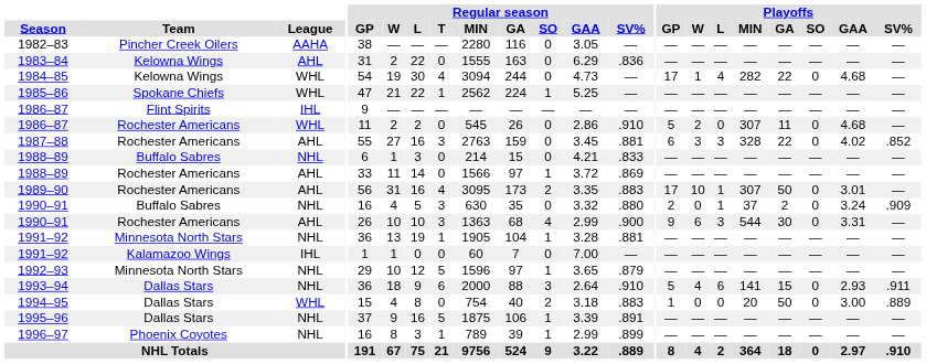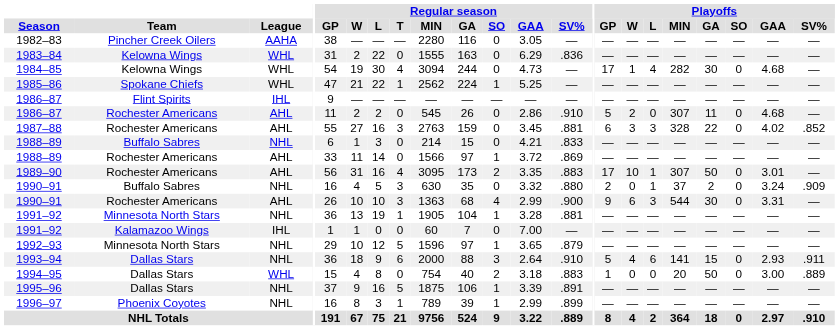 <table border="0" cellpadding="1" cellspacing="0" style="width:90%; text-align:center;">
 <tr bgcolor="#e0e0e0">
 <th colspan="3" bgcolor="#ffffff"></th>
 <th rowspan="99" bgcolor="#ffffff"></th>
 <th colspan="9" bgcolor="#e0e0e0"><a href='#'>Regular season</a></th>
 <th rowspan="99" bgcolor="#ffffff"></th>
 <th colspan="8" bgcolor="#e0e0e0"><a href='#'>Playoffs</a></th>
 </tr>
 <tr bgcolor="#e0e0e0">
 <th><a href='#'>Season</a></th>
 <th>Team</th>
 <th>League</th>
 <th>GP</th>
 <th>W</th>
 <th>L</th>
 <th>T</th>
 <th>MIN</th>
 <th>GA</th>
 <th><a href='#'>SO</a></th>
 <th><a href='#'>GAA</a></th>
 <th><a href='#'>SV%</a></th>
 <th>GP</th>
 <th>W</th>
 <th>L</th>
 <th>MIN</th>
 <th>GA</th>
 <th>SO</th>
 <th>GAA</th>
 <th>SV%</th>
 </tr>
 <tr>
 <td>1982–83</td>
 <td><a href='#'>Pincher Creek Oilers</a></td>
 <td><a href='#'>AAHA</a></td>
 <td>38</td>
 <td>—</td>
 <td>—</td>
 <td>—</td>
 <td>2280</td>
 <td>116</td>
 <td>0</td>
 <td>3.05</td>
 <td>—</td>
 <td>—</td>
 <td>—</td>
 <td>—</td>
 <td>—</td>
 <td>—</td>
 <td>—</td>
 <td>—</td>
 <td>—</td>
 </tr>
 <tr bgcolor="#f0f0f0">
 <td><a href='#'>1983–84</a></td>
 <td><a href='#'>Kelowna Wings</a></td>
-<td><a href='#'>AHL</a></td>
+<td><a href='#'>WHL</a></td>
 <td>31</td>
 <td>2</td>
 <td>22</td>
 <td>0</td>
 <td>1555</td>
 <td>163</td>
 <td>0</td>
 <td>6.29</td>
 <td>.836</td>
 <td>—</td>
 <td>—</td>
 <td>—</td>
 <td>—</td>
 <td>—</td>
 <td>—</td>
 <td>—</td>
 <td>—</td>
 </tr>
 <tr>
 <td><a href='#'>1984–85</a></td>
 <td>Kelowna Wings</td>
 <td>WHL</td>
 <td>54</td>
 <td>19</td>
 <td>30</td>
 <td>4</td>
 <td>3094</td>
 <td>244</td>
 <td>0</td>
 <td>4.73</td>
 <td>—</td>
 <td>17</td>
 <td>1</td>
 <td>4</td>
 <td>282</td>
-<td>22</td>
+<td>30</td>
 <td>0</td>
 <td>4.68</td>
 <td>—</td>
 </tr>
 <tr bgcolor="#f0f0f0">
 <td><a href='#'>1985–86</a></td>
 <td><a href='#'>Spokane Chiefs</a></td>
 <td>WHL</td>
 <td>47</td>
 <td>21</td>
 <td>22</td>
 <td>1</td>
 <td>2562</td>
 <td>224</td>
 <td>1</td>
 <td>5.25</td>
 <td>—</td>
 <td>—</td>
 <td>—</td>
 <td>—</td>
 <td>—</td>
 <td>—</td>
 <td>—</td>
 <td>—</td>
 <td>—</td>
 </tr>
 <tr>
 <td><a href='#'>1986–87</a></td>
 <td><a href='#'>Flint Spirits</a></td>
 <td><a href='#'>IHL</a></td>
 <td>9</td>
 <td>—</td>
 <td>—</td>
 <td>—</td>
 <td>—</td>
 <td>—</td>
 <td>—</td>
 <td>—</td>
 <td>—</td>
 <td>—</td>
 <td>—</td>
 <td>—</td>
 <td>—</td>
 <td>—</td>
 <td>—</td>
 <td>—</td>
 <td>—</td>
 </tr>
 <tr bgcolor="#f0f0f0">
 <td><a href='#'>1986–87</a></td>
 <td><a href='#'>Rochester Americans</a></td>
-<td><a href='#'>WHL</a></td>
+<td><a href='#'>AHL</a></td>
 <td>11</td>
 <td>2</td>
 <td>2</td>
 <td>0</td>
 <td>545</td>
 <td>26</td>
 <td>0</td>
 <td>2.86</td>
 <td>.910</td>
 <td>5</td>
 <td>2</td>
 <td>0</td>
 <td>307</td>
 <td>11</td>
 <td>0</td>
 <td>4.68</td>
 <td>—</td>
 </tr>
 <tr>
 <td><a href='#'>1987–88</a></td>
 <td>Rochester Americans</td>
 <td>AHL</td>
 <td>55</td>
 <td>27</td>
 <td>16</td>
 <td>3</td>
 <td>2763</td>
 <td>159</td>
 <td>0</td>
 <td>3.45</td>
 <td>.881</td>
 <td>6</td>
 <td>3</td>
 <td>3</td>
 <td>328</td>
 <td>22</td>
 <td>0</td>
 <td>4.02</td>
 <td>.852</td>
 </tr>
 <tr bgcolor="#f0f0f0">
 <td><a href='#'>1988–89</a></td>
 <td><a href='#'>Buffalo Sabres</a></td>
 <td><a href='#'>NHL</a></td>
 <td>6</td>
 <td>1</td>
 <td>3</td>
 <td>0</td>
 <td>214</td>
 <td>15</td>
 <td>0</td>
 <td>4.21</td>
 <td>.833</td>
 <td>—</td>
 <td>—</td>
 <td>—</td>
 <td>—</td>
 <td>—</td>
 <td>—</td>
 <td>—</td>
 <td>—</td>
 </tr>
 <tr>
 <td><a href='#'>1988–89</a></td>
 <td>Rochester Americans</td>
 <td>AHL</td>
 <td>33</td>
 <td>11</td>
 <td>14</td>
 <td>0</td>
 <td>1566</td>
 <td>97</td>
 <td>1</td>
 <td>3.72</td>
 <td>.869</td>
 <td>—</td>
 <td>—</td>
 <td>—</td>
 <td>—</td>
 <td>—</td>
 <td>—</td>
 <td>—</td>
 <td>—</td>
 </tr>
 <tr bgcolor="#f0f0f0">
 <td><a href='#'>1989–90</a></td>
 <td>Rochester Americans</td>
 <td>AHL</td>
 <td>56</td>
 <td>31</td>
 <td>16</td>
 <td>4</td>
 <td>3095</td>
 <td>173</td>
 <td>2</td>
 <td>3.35</td>
 <td>.883</td>
 <td>17</td>
 <td>10</td>
 <td>1</td>
 <td>307</td>
 <td>50</td>
 <td>0</td>
 <td>3.01</td>
 <td>—</td>
 </tr>
 <tr>
 <td><a href='#'>1990–91</a></td>
 <td>Buffalo Sabres</td>
 <td>NHL</td>
 <td>16</td>
 <td>4</td>
 <td>5</td>
 <td>3</td>
 <td>630</td>
 <td>35</td>
 <td>0</td>
 <td>3.32</td>
 <td>.880</td>
 <td>2</td>
 <td>0</td>
 <td>1</td>
 <td>37</td>
 <td>2</td>
 <td>0</td>
 <td>3.24</td>
 <td>.909</td>
 </tr>
 <tr bgcolor="#f0f0f0">
 <td><a href='#'>1990–91</a></td>
 <td>Rochester Americans</td>
 <td>AHL</td>
 <td>26</td>
 <td>10</td>
 <td>10</td>
 <td>3</td>
 <td>1363</td>
 <td>68</td>
 <td>4</td>
 <td>2.99</td>
 <td>.900</td>
 <td>9</td>
 <td>6</td>
 <td>3</td>
 <td>544</td>
 <td>30</td>
 <td>0</td>
 <td>3.31</td>
 <td>—</td>
 </tr>
 <tr>
 <td><a href='#'>1991–92</a></td>
 <td><a href='#'>Minnesota North Stars</a></td>
 <td>NHL</td>
 <td>36</td>
 <td>13</td>
 <td>19</td>
 <td>1</td>
 <td>1905</td>
 <td>104</td>
 <td>1</td>
 <td>3.28</td>
 <td>.881</td>
 <td>—</td>
 <td>—</td>
 <td>—</td>
 <td>—</td>
 <td>—</td>
 <td>—</td>
 <td>—</td>
 <td>—</td>
 </tr>
 <tr bgcolor="#f0f0f0">
 <td><a href='#'>1991–92</a></td>
 <td><a href='#'>Kalamazoo Wings</a></td>
 <td>IHL</td>
 <td>1</td>
 <td>1</td>
 <td>0</td>
 <td>0</td>
 <td>60</td>
 <td>7</td>
 <td>0</td>
 <td>7.00</td>
 <td>—</td>
 <td>—</td>
 <td>—</td>
 <td>—</td>
 <td>—</td>
 <td>—</td>
 <td>—</td>
 <td>—</td>
 <td>—</td>
 </tr>
 <tr>
 <td><a href='#'>1992–93</a></td>
 <td>Minnesota North Stars</td>
 <td>NHL</td>
 <td>29</td>
 <td>10</td>
 <td>12</td>
 <td>5</td>
 <td>1596</td>
 <td>97</td>
 <td>1</td>
 <td>3.65</td>
 <td>.879</td>
 <td>—</td>
 <td>—</td>
 <td>—</td>
 <td>—</td>
 <td>—</td>
 <td>—</td>
 <td>—</td>
 <td>—</td>
 </tr>
 <tr bgcolor="#f0f0f0">
 <td><a href='#'>1993–94</a></td>
 <td><a href='#'>Dallas Stars</a></td>
 <td>NHL</td>
 <td>36</td>
 <td>18</td>
 <td>9</td>
 <td>6</td>
 <td>2000</td>
 <td>88</td>
 <td>3</td>
 <td>2.64</td>
 <td>.910</td>
 <td>5</td>
 <td>4</td>
 <td>6</td>
 <td>141</td>
 <td>15</td>
 <td>0</td>
 <td>2.93</td>
 <td>.911</td>
 </tr>
 <tr>
 <td><a href='#'>1994–95</a></td>
 <td>Dallas Stars</td>
 <td><a href='#'>WHL</a></td>
 <td>15</td>
 <td>4</td>
 <td>8</td>
 <td>0</td>
 <td>754</td>
 <td>40</td>
 <td>2</td>
 <td>3.18</td>
 <td>.883</td>
 <td>1</td>
 <td>0</td>
 <td>0</td>
 <td>20</td>
 <td>50</td>
 <td>0</td>
 <td>3.00</td>
 <td>.889</td>
 </tr>
 <tr bgcolor="#f0f0f0">
 <td><a href='#'>1995–96</a></td>
 <td>Dallas Stars</td>
 <td>NHL</td>
 <td>37</td>
 <td>9</td>
 <td>16</td>
 <td>5</td>
 <td>1875</td>
 <td>106</td>
 <td>1</td>
 <td>3.39</td>
 <td>.891</td>
 <td>—</td>
 <td>—</td>
 <td>—</td>
 <td>—</td>
 <td>—</td>
 <td>—</td>
 <td>—</td>
 <td>—</td>
 </tr>
 <tr>
 <td><a href='#'>1996–97</a></td>
 <td><a href='#'>Phoenix Coyotes</a></td>
 <td>NHL</td>
 <td>16</td>
 <td>8</td>
 <td>3</td>
 <td>1</td>
 <td>789</td>
 <td>39</td>
 <td>1</td>
 <td>2.99</td>
 <td>.899</td>
 <td>—</td>
 <td>—</td>
 <td>—</td>
 <td>—</td>
 <td>—</td>
 <td>—</td>
 <td>—</td>
 <td>—</td>
 </tr>
 <tr bgcolor="#e0e0e0">
 <th colspan="3">NHL Totals</th>
 <th>191</th>
 <th>67</th>
 <th>75</th>
 <th>21</th>
 <th>9756</th>
 <th>524</th>
 <th>9</th>
 <th>3.22</th>
 <th>.889</th>
 <th>8</th>
 <th>4</th>
 <th>2</th>
 <th>364</th>
 <th>18</th>
 <th>0</th>
 <th>2.97</th>
 <th>.910</th>
 </tr>
 </table>
